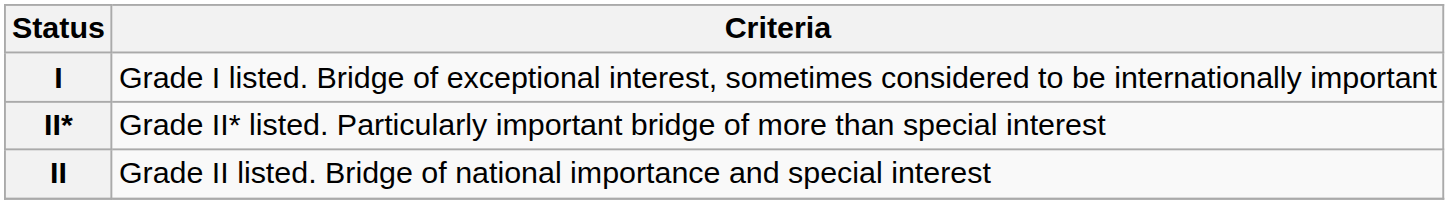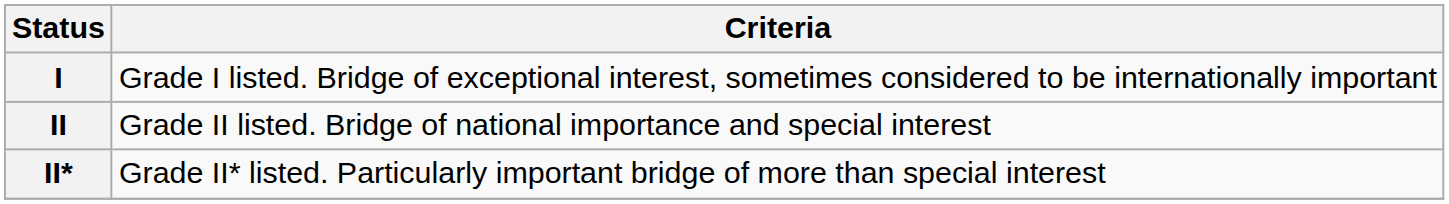 <table class="wikitable">
 <tr>
 <th scope="col">Status</th>
 <th scope="col">Criteria</th>
 </tr>
 <tr>
 <th scope="row" >I</th>
 <td>Grade I listed. Bridge of exceptional interest, sometimes considered to be internationally important</td>
 </tr>
 <tr>
+<th scope="row" >II</th>
+<td>Grade II listed. Bridge of national importance and special interest</td>
+</tr>
+<tr>
 <th scope="row" >II*</th>
 <td>Grade II* listed. Particularly important bridge of more than special interest</td>
 </tr>
 <tr>
-<th scope="row" >II</th>
-<td>Grade II listed. Bridge of national importance and special interest</td>
-</tr>
-<tr>
 </tr>
 </table>
